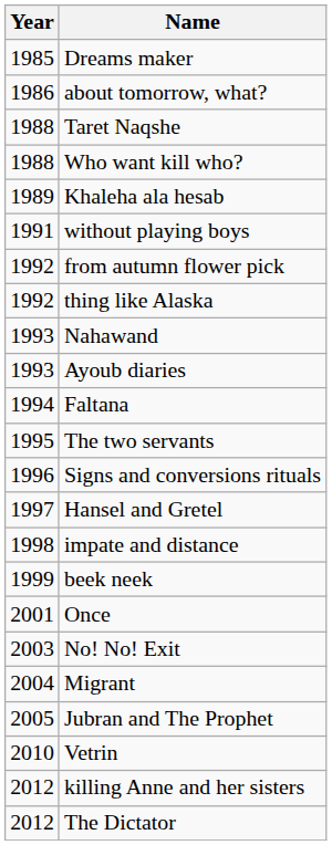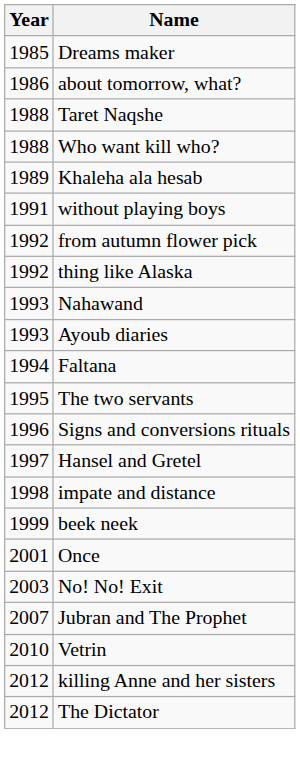 <table class="wikitable">
 <tr>
 <th>Year</th>
 <th>Name</th>
 </tr>
 <tr>
 <td>1985</td>
 <td>Dreams maker</td>
 </tr>
 <tr>
 <td>1986</td>
 <td>about tomorrow, what?</td>
 </tr>
 <tr>
 <td>1988</td>
 <td>Taret Naqshe</td>
 </tr>
 <tr>
 <td>1988</td>
 <td>Who want kill who?</td>
 </tr>
 <tr>
 <td>1989</td>
 <td>Khaleha ala hesab</td>
 </tr>
 <tr>
 <td>1991</td>
 <td>without playing boys</td>
 </tr>
 <tr>
 <td>1992</td>
 <td>from autumn flower pick</td>
 </tr>
 <tr>
 <td>1992</td>
 <td>thing like Alaska</td>
 </tr>
 <tr>
 <td>1993</td>
 <td>Nahawand</td>
 </tr>
 <tr>
 <td>1993</td>
 <td>Ayoub diaries</td>
 </tr>
 <tr>
 <td>1994</td>
 <td>Faltana</td>
 </tr>
 <tr>
 <td>1995</td>
 <td>The two servants</td>
 </tr>
 <tr>
 <td>1996</td>
 <td>Signs and conversions rituals</td>
 </tr>
 <tr>
 <td>1997</td>
 <td>Hansel and Gretel</td>
 </tr>
 <tr>
 <td>1998</td>
 <td>impate and distance</td>
 </tr>
 <tr>
 <td>1999</td>
 <td>beek neek</td>
 </tr>
 <tr>
 <td>2001</td>
 <td>Once</td>
 </tr>
 <tr>
 <td>2003</td>
 <td>No! No! Exit</td>
 </tr>
 <tr>
-<td>2004</td>
-<td>Migrant</td>
-</tr>
-<tr>
-<td>2005</td>
+<td>2007</td>
 <td>Jubran and The Prophet</td>
 </tr>
 <tr>
 <td>2010</td>
 <td>Vetrin</td>
 </tr>
 <tr>
 <td>2012</td>
 <td>killing Anne and her sisters</td>
 </tr>
 <tr>
 <td>2012</td>
 <td>The Dictator</td>
 </tr>
 </table>
